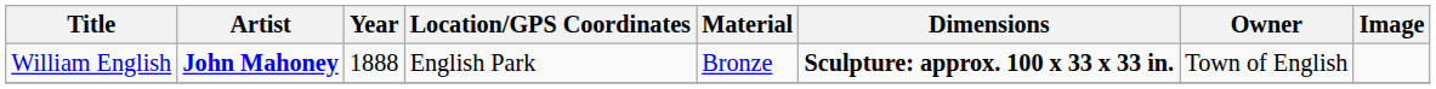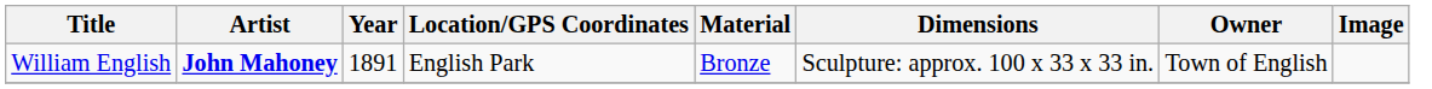 <table class="wikitable sortable">
 <tr>
 <th>Title</th>
 <th>Artist</th>
 <th>Year</th>
 <th>Location/GPS Coordinates</th>
 <th>Material</th>
 <th>Dimensions</th>
 <th>Owner</th>
 <th>Image</th>
 </tr>
 <tr>
 <td><a href='#'>William English</a></td>
 <td><strong><a href='#'>John Mahoney</a></strong></td>
-<td>1888</td>
+<td>1891</td>
 <td>English Park</td>
 <td><a href='#'>Bronze</a></td>
-<td><strong>Sculpture: approx. 100 x 33 x 33 in.</strong></td>
+<td>Sculpture: approx. 100 x 33 x 33 in.</td>
 <td>Town of English</td>
 <td></td>
 </tr>
 <tr>
 </tr>
 </table>
